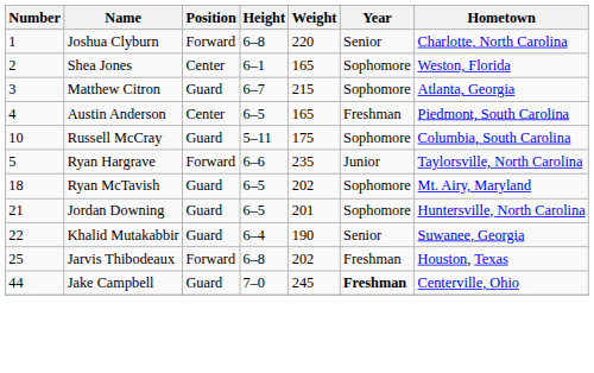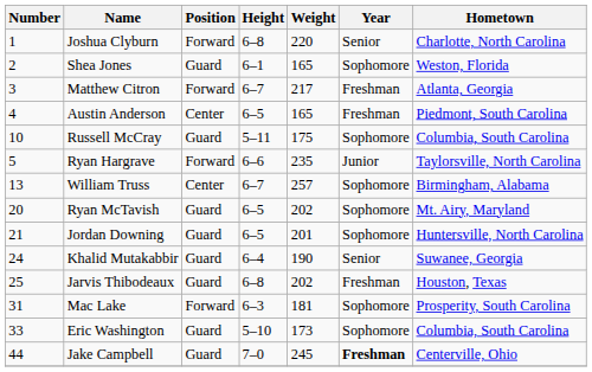 <table class="wikitable" style="font-size: 95%;">
 <tr>
 <th>Number</th>
 <th>Name</th>
 <th>Position</th>
 <th>Height</th>
 <th>Weight</th>
 <th>Year</th>
 <th>Hometown</th>
 </tr>
 <tr>
 <td>1</td>
 <td>Joshua Clyburn</td>
 <td>Forward</td>
 <td>6–8</td>
 <td>220</td>
 <td>Senior</td>
 <td><a href='#'>Charlotte, North Carolina</a></td>
 </tr>
 <tr>
 <td>2</td>
 <td>Shea Jones</td>
-<td>Center</td>
+<td>Guard</td>
 <td>6–1</td>
 <td>165</td>
 <td>Sophomore</td>
 <td><a href='#'>Weston, Florida</a></td>
 </tr>
 <tr>
 <td>3</td>
 <td>Matthew Citron</td>
-<td>Guard</td>
+<td>Forward</td>
 <td>6–7</td>
-<td>215</td>
-<td>Sophomore</td>
+<td>217</td>
+<td>Freshman</td>
 <td><a href='#'>Atlanta, Georgia</a></td>
 </tr>
 <tr>
 <td>4</td>
 <td>Austin Anderson</td>
 <td>Center</td>
 <td>6–5</td>
 <td>165</td>
 <td>Freshman</td>
 <td><a href='#'>Piedmont, South Carolina</a></td>
 </tr>
 <tr>
 <td>10</td>
 <td>Russell McCray</td>
 <td>Guard</td>
 <td>5–11</td>
 <td>175</td>
 <td>Sophomore</td>
 <td><a href='#'>Columbia, South Carolina</a></td>
 </tr>
 <tr>
 <td>5</td>
 <td>Ryan Hargrave</td>
 <td>Forward</td>
 <td>6–6</td>
 <td>235</td>
 <td>Junior</td>
 <td><a href='#'>Taylorsville, North Carolina</a></td>
 </tr>
 <tr>
-<td>18</td>
+<td>13</td>
+<td>William Truss</td>
+<td>Center</td>
+<td>6–7</td>
+<td>257</td>
+<td>Sophomore</td>
+<td><a href='#'>Birmingham, Alabama</a></td>
+</tr>
+<tr>
+<td>20</td>
 <td>Ryan McTavish</td>
 <td>Guard</td>
 <td>6–5</td>
 <td>202</td>
 <td>Sophomore</td>
 <td><a href='#'>Mt. Airy, Maryland</a></td>
 </tr>
 <tr>
 <td>21</td>
 <td>Jordan Downing</td>
 <td>Guard</td>
 <td>6–5</td>
 <td>201</td>
 <td>Sophomore</td>
 <td><a href='#'>Huntersville, North Carolina</a></td>
 </tr>
 <tr>
-<td>22</td>
+<td>24</td>
 <td>Khalid Mutakabbir</td>
 <td>Guard</td>
 <td>6–4</td>
 <td>190</td>
 <td>Senior</td>
 <td><a href='#'>Suwanee, Georgia</a></td>
 </tr>
 <tr>
 <td>25</td>
 <td>Jarvis Thibodeaux</td>
-<td>Forward</td>
+<td>Guard</td>
 <td>6–8</td>
 <td>202</td>
 <td>Freshman</td>
 <td><a href='#'>Houston</a>, <a href='#'>Texas</a></td>
+</tr>
+<tr>
+<td>31</td>
+<td>Mac Lake</td>
+<td>Forward</td>
+<td>6–3</td>
+<td>181</td>
+<td>Sophomore</td>
+<td><a href='#'>Prosperity, South Carolina</a></td>
+</tr>
+<tr>
+<td>33</td>
+<td>Eric Washington</td>
+<td>Guard</td>
+<td>5–10</td>
+<td>173</td>
+<td>Sophomore</td>
+<td><a href='#'>Columbia, South Carolina</a></td>
 </tr>
 <tr>
 <td>44</td>
 <td>Jake Campbell</td>
 <td>Guard</td>
 <td>7–0</td>
 <td>245</td>
 <td><strong>Freshman</strong></td>
 <td><a href='#'>Centerville, Ohio</a></td>
 </tr>
 <tr>
 </tr>
 </table>
